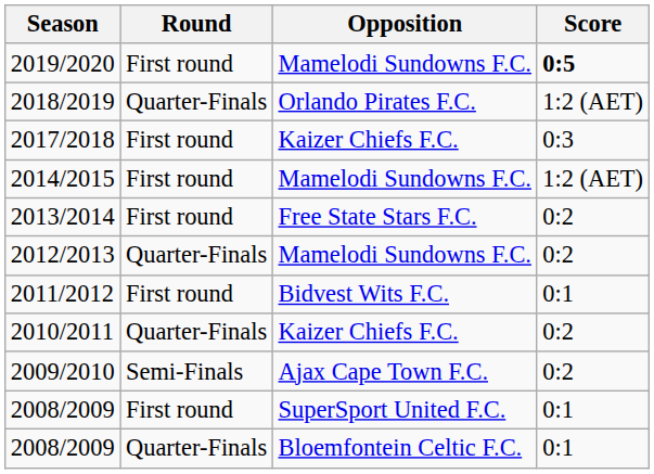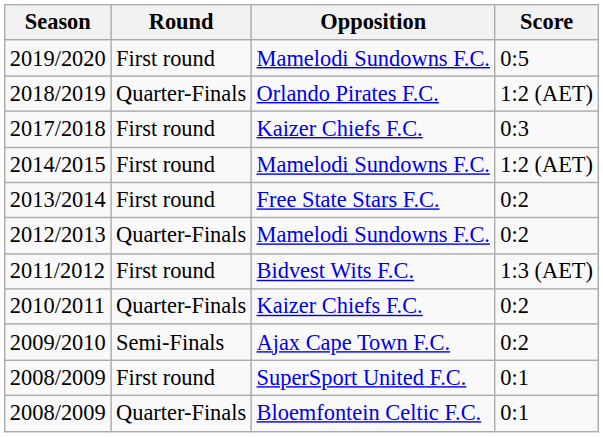 <table class="wikitable">
 <tr>
 <th>Season</th>
 <th>Round</th>
 <th>Opposition</th>
 <th>Score</th>
 </tr>
 <tr>
 <td>2019/2020</td>
 <td>First round</td>
 <td><a href='#'>Mamelodi Sundowns F.C.</a></td>
-<td><strong>0:5</strong></td>
+<td>0:5</td>
 </tr>
 <tr>
 <td>2018/2019</td>
 <td>Quarter-Finals</td>
 <td><a href='#'>Orlando Pirates F.C.</a></td>
 <td>1:2 (AET)</td>
 </tr>
 <tr>
 <td>2017/2018</td>
 <td>First round</td>
 <td><a href='#'>Kaizer Chiefs F.C.</a></td>
 <td>0:3</td>
 </tr>
 <tr>
 <td>2014/2015</td>
 <td>First round</td>
 <td><a href='#'>Mamelodi Sundowns F.C.</a></td>
 <td>1:2 (AET)</td>
 </tr>
 <tr>
 <td>2013/2014</td>
 <td>First round</td>
 <td><a href='#'>Free State Stars F.C.</a></td>
 <td>0:2</td>
 </tr>
 <tr>
 <td>2012/2013</td>
 <td>Quarter-Finals</td>
 <td><a href='#'>Mamelodi Sundowns F.C.</a></td>
 <td>0:2</td>
 </tr>
 <tr>
 <td>2011/2012</td>
 <td>First round</td>
 <td><a href='#'>Bidvest Wits F.C.</a></td>
-<td>0:1</td>
+<td>1:3 (AET)</td>
 </tr>
 <tr>
 <td>2010/2011</td>
 <td>Quarter-Finals</td>
 <td><a href='#'>Kaizer Chiefs F.C.</a></td>
 <td>0:2</td>
 </tr>
 <tr>
 <td>2009/2010</td>
 <td>Semi-Finals</td>
 <td><a href='#'>Ajax Cape Town F.C.</a></td>
 <td>0:2</td>
 </tr>
 <tr>
 <td>2008/2009</td>
 <td>First round</td>
 <td><a href='#'>SuperSport United F.C.</a></td>
 <td>0:1</td>
 </tr>
 <tr>
 <td>2008/2009</td>
 <td>Quarter-Finals</td>
 <td><a href='#'>Bloemfontein Celtic F.C.</a></td>
 <td>0:1</td>
 </tr>
 </table>
